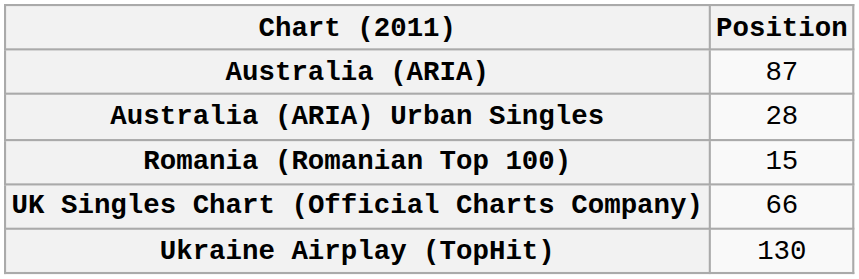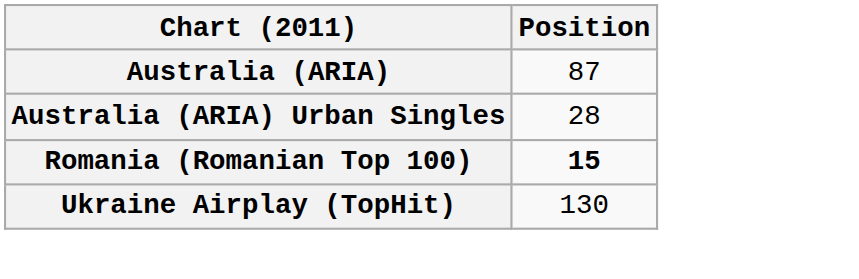 <table class="wikitable plainrowheaders sortable">
 <tr>
 <th scope="col">Chart (2011)</th>
 <th scope="col">Position</th>
 </tr>
 <tr>
 <th scope="row">Australia (ARIA)</th>
 <td style="text-align:center;">87</td>
 </tr>
 <tr>
 <th scope="row">Australia (ARIA) Urban Singles</th>
 <td style="text-align:center;">28</td>
 </tr>
 <tr>
 <th scope="row">Romania (Romanian Top 100)</th>
-<td style="text-align:center;">15</td>
-</tr>
-<tr>
-<th scope="row">UK Singles Chart (Official Charts Company)</th>
-<td style="text-align:center;">66</td>
+<td style="text-align:center;"><strong>15</strong></td>
 </tr>
 <tr>
 <th scope="row">Ukraine Airplay (TopHit)</th>
 <td style="text-align:center;">130</td>
 </tr>
 </table>
